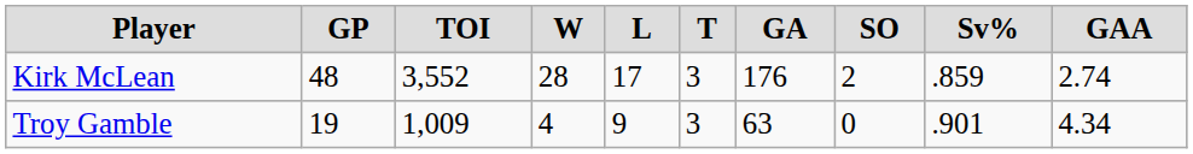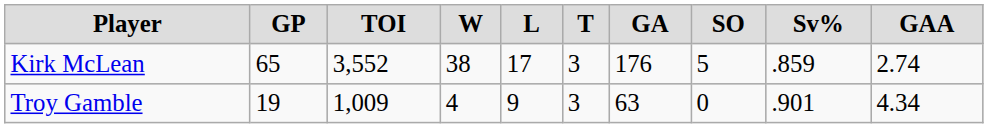 <table class="wikitable" width="50%">
 <tr align="center"  bgcolor="#dddddd">
 <td><strong>Player</strong></td>
 <td><strong>GP</strong></td>
 <td><strong>TOI</strong></td>
 <td><strong>W</strong></td>
 <td><strong>L</strong></td>
 <td><strong>T</strong></td>
 <td><strong>GA</strong></td>
 <td><strong>SO</strong></td>
 <td><strong>Sv%</strong></td>
 <td><strong>GAA</strong></td>
 </tr>
 <tr>
 <td><a href='#'>Kirk McLean</a></td>
-<td>48</td>
+<td>65</td>
 <td>3,552</td>
-<td>28</td>
+<td>38</td>
 <td>17</td>
 <td>3</td>
 <td>176</td>
-<td>2</td>
+<td>5</td>
 <td>.859</td>
 <td>2.74</td>
 </tr>
 <tr>
 <td><a href='#'>Troy Gamble</a></td>
 <td>19</td>
 <td>1,009</td>
 <td>4</td>
 <td>9</td>
 <td>3</td>
 <td>63</td>
 <td>0</td>
 <td>.901</td>
 <td>4.34</td>
 </tr>
 </table>
